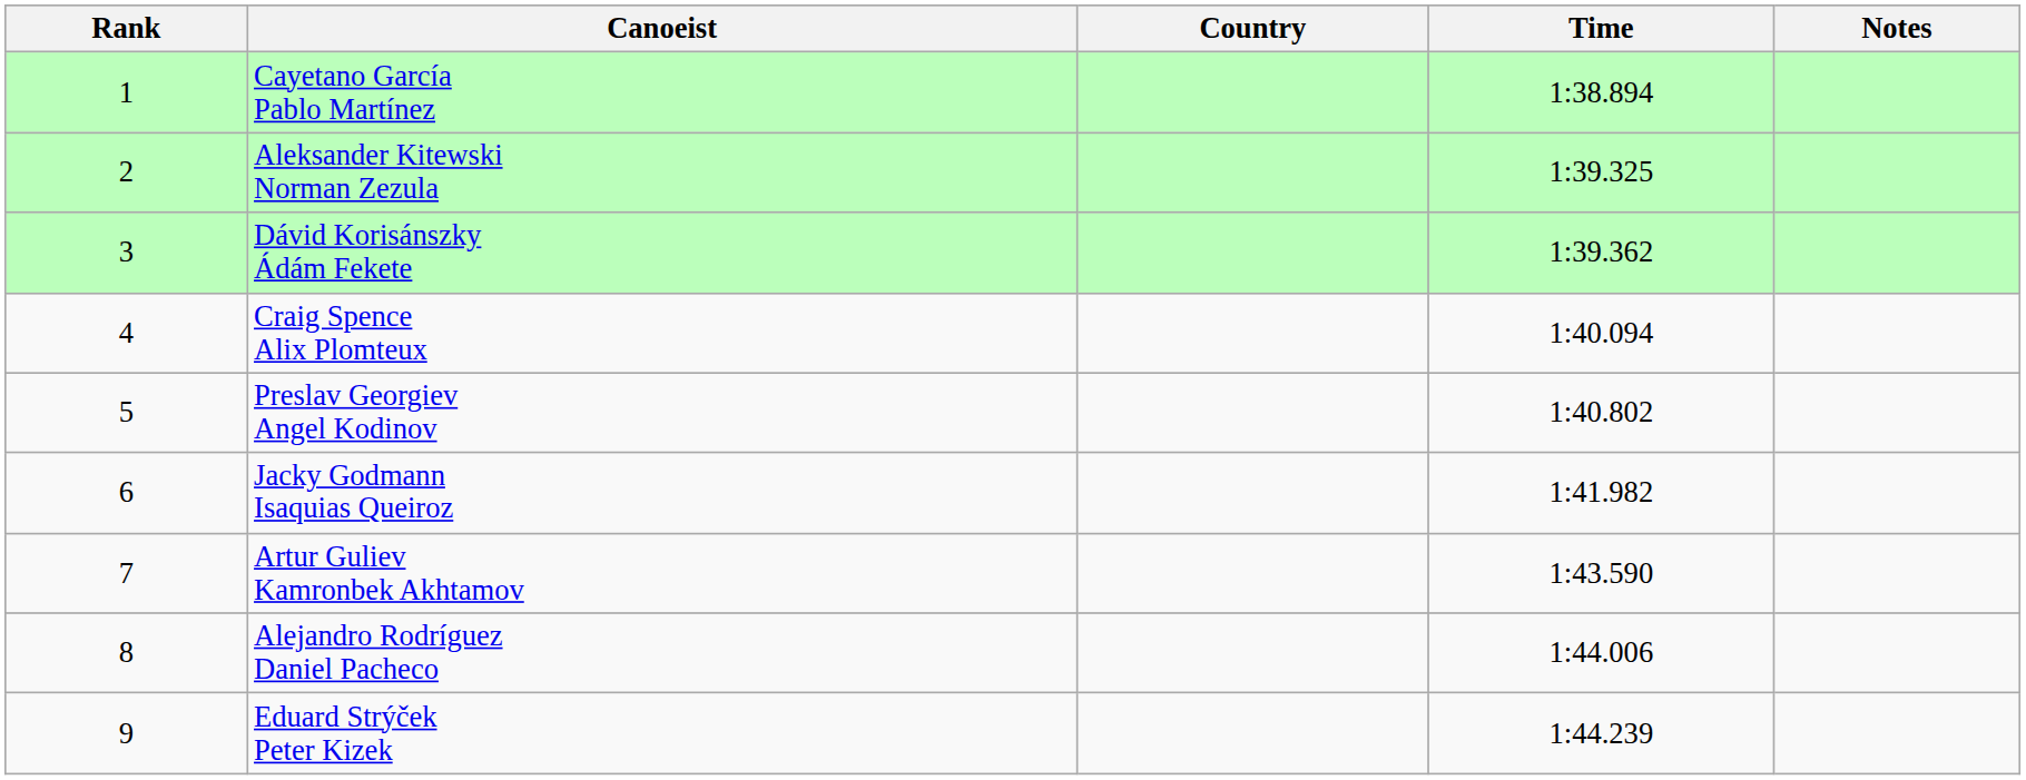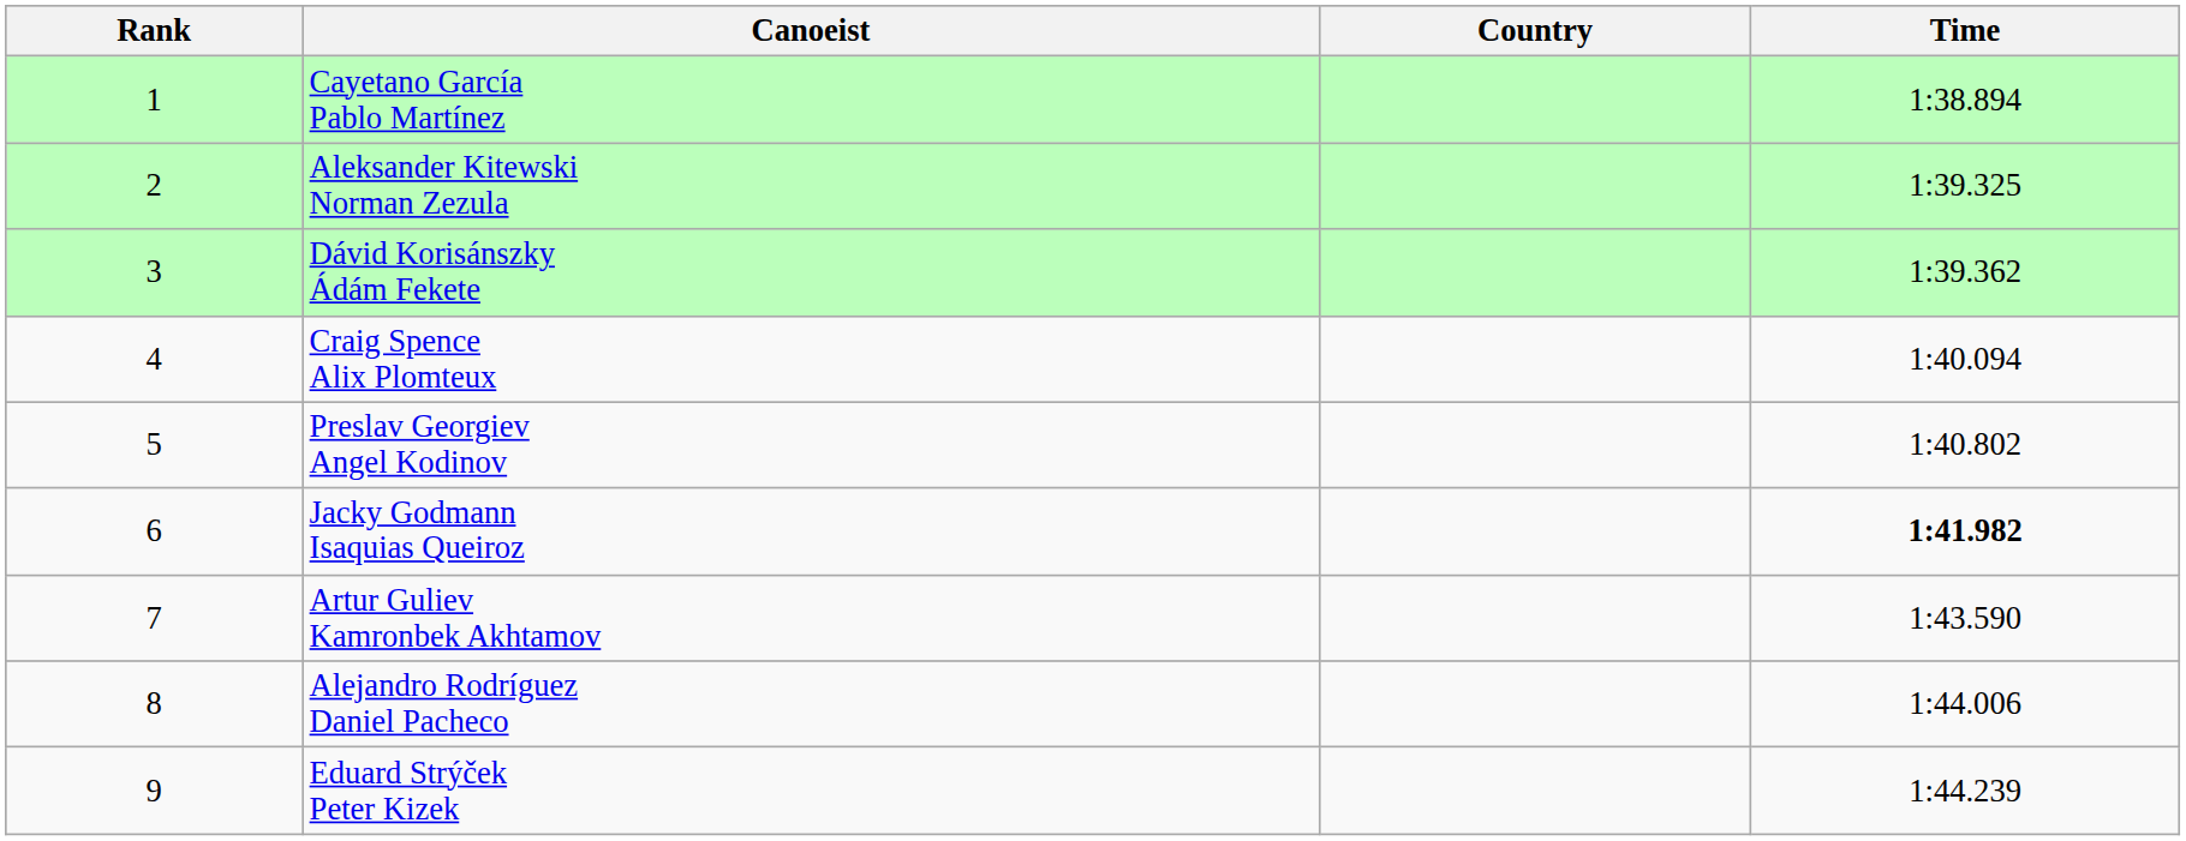 <table class="wikitable" style="text-align:center;width: 55%">
 <tr>
 <th>Rank</th>
 <th>Canoeist</th>
 <th>Country</th>
 <th>Time</th>
-<th>Notes</th>
 </tr>
 <tr bgcolor=bbffbb>
 <td>1</td>
 <td align="left"><a href='#'>Cayetano García</a><br><a href='#'>Pablo Martínez</a></td>
 <td align="left"></td>
 <td>1:38.894</td>
-<td></td>
 </tr>
 <tr bgcolor=bbffbb>
 <td>2</td>
 <td align="left"><a href='#'>Aleksander Kitewski</a><br><a href='#'>Norman Zezula</a></td>
 <td align="left"></td>
 <td>1:39.325</td>
-<td></td>
 </tr>
 <tr bgcolor=bbffbb>
 <td>3</td>
 <td align="left"><a href='#'>Dávid Korisánszky</a><br><a href='#'>Ádám Fekete</a></td>
 <td align="left"></td>
 <td>1:39.362</td>
-<td></td>
 </tr>
 <tr>
 <td>4</td>
 <td align="left"><a href='#'>Craig Spence</a><br><a href='#'>Alix Plomteux</a></td>
 <td align="left"></td>
 <td>1:40.094</td>
-<td></td>
 </tr>
 <tr>
 <td>5</td>
 <td align="left"><a href='#'>Preslav Georgiev</a><br><a href='#'>Angel Kodinov</a></td>
 <td align="left"></td>
 <td>1:40.802</td>
-<td></td>
 </tr>
 <tr>
 <td>6</td>
 <td align="left"><a href='#'>Jacky Godmann</a><br><a href='#'>Isaquias Queiroz</a></td>
 <td align="left"></td>
-<td>1:41.982</td>
-<td></td>
+<td><strong>1:41.982</strong></td>
 </tr>
 <tr>
 <td>7</td>
 <td align="left"><a href='#'>Artur Guliev</a><br><a href='#'>Kamronbek Akhtamov</a></td>
 <td align="left"></td>
 <td>1:43.590</td>
-<td></td>
 </tr>
 <tr>
 <td>8</td>
 <td align="left"><a href='#'>Alejandro Rodríguez</a><br><a href='#'>Daniel Pacheco</a></td>
 <td align="left"></td>
 <td>1:44.006</td>
-<td></td>
 </tr>
 <tr>
 <td>9</td>
 <td align="left"><a href='#'>Eduard Strýček</a><br><a href='#'>Peter Kizek</a></td>
 <td align="left"></td>
 <td>1:44.239</td>
-<td></td>
 </tr>
 </table>
